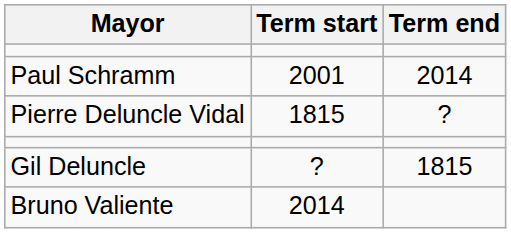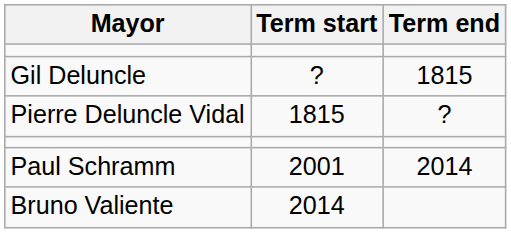 <table class="wikitable">
 <tr>
 <th>Mayor</th>
 <th>Term start</th>
 <th>Term end</th>
 </tr>
 <tr>
 <td></td>
 <td align=center></td>
 <td align=center></td>
 </tr>
 <tr>
-<td>Paul Schramm</td>
-<td align=center>2001</td>
-<td align=center>2014</td>
+<td>Gil Deluncle</td>
+<td align=center>?</td>
+<td align=center>1815</td>
 </tr>
 <tr>
 <td>Pierre Deluncle Vidal</td>
 <td align=center>1815</td>
 <td align=center>?</td>
 </tr>
 <tr>
 <td></td>
 <td align=center></td>
 <td align=center></td>
 </tr>
 <tr>
-<td>Gil Deluncle</td>
-<td align=center>?</td>
-<td align=center>1815</td>
+<td>Paul Schramm</td>
+<td align=center>2001</td>
+<td align=center>2014</td>
 </tr>
 <tr>
 <td>Bruno Valiente</td>
 <td align=center>2014</td>
 <td align=center></td>
 </tr>
 </table>
